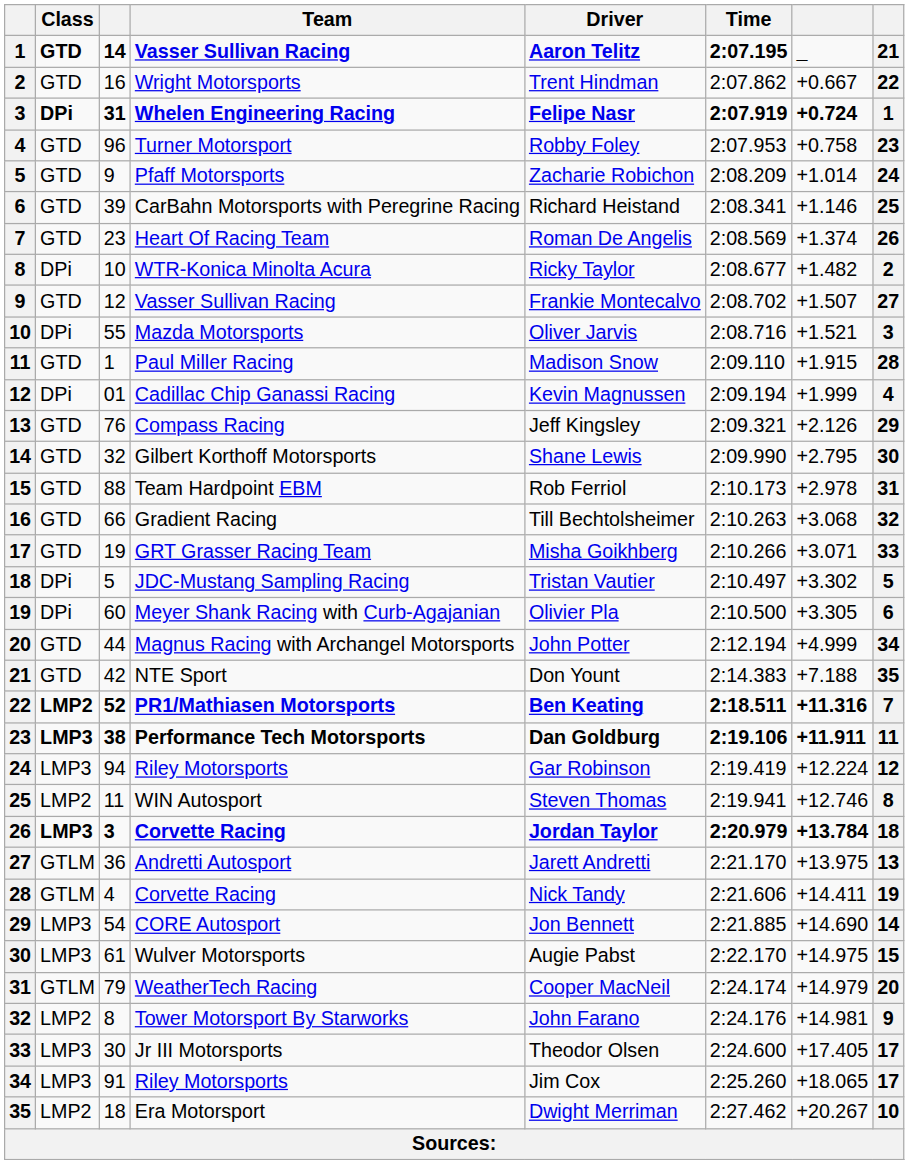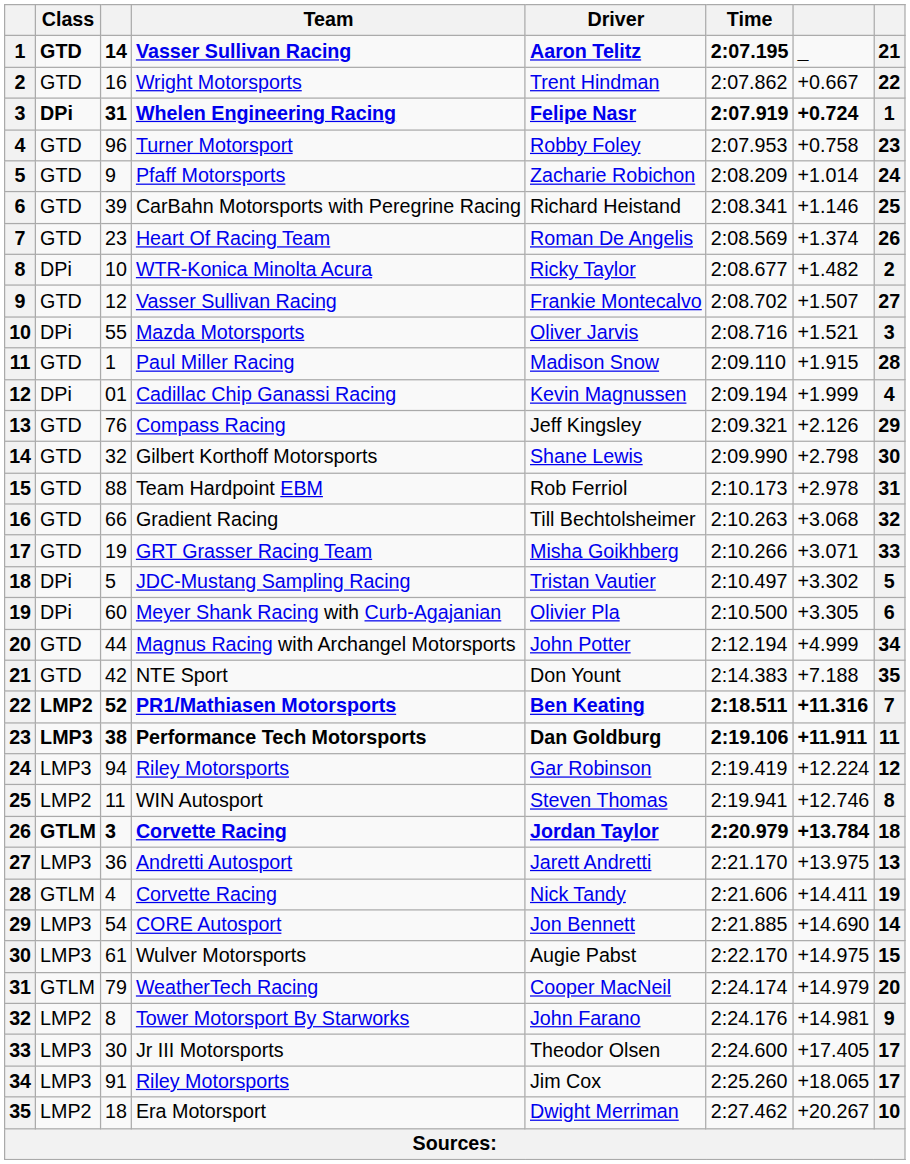 <table class="wikitable">
 <tr>
 <th scope="col"></th>
 <th scope="col">Class</th>
 <th scope="col"></th>
 <th scope="col">Team</th>
 <th scope="col">Driver</th>
 <th scope="col">Time</th>
 <th scope="col"></th>
 <th scope="col"></th>
 </tr>
 <tr style="font-weight:bold">
 <th scope="row">1</th>
 <td>GTD</td>
 <td>14</td>
 <td> <a href='#'>Vasser Sullivan Racing</a></td>
 <td> <a href='#'>Aaron Telitz</a></td>
 <td>2:07.195</td>
 <td><strong>_</strong></td>
 <th><strong>21</strong></th>
 </tr>
 <tr>
 <th scope="row">2</th>
 <td>GTD</td>
 <td>16</td>
 <td> <a href='#'>Wright Motorsports</a></td>
 <td> <a href='#'>Trent Hindman</a></td>
 <td>2:07.862</td>
 <td>+0.667</td>
 <th>22</th>
 </tr>
 <tr style="font-weight:bold">
 <th scope="row">3</th>
 <td>DPi</td>
 <td>31</td>
 <td> <a href='#'>Whelen Engineering Racing</a></td>
 <td> <a href='#'>Felipe Nasr</a></td>
 <td>2:07.919</td>
 <td>+0.724</td>
 <th>1</th>
 </tr>
 <tr>
 <th scope="row">4</th>
 <td>GTD</td>
 <td>96</td>
 <td> <a href='#'>Turner Motorsport</a></td>
 <td> <a href='#'>Robby Foley</a></td>
 <td>2:07.953</td>
 <td>+0.758</td>
 <th>23</th>
 </tr>
 <tr>
 <th scope="row">5</th>
 <td>GTD</td>
 <td>9</td>
 <td> <a href='#'>Pfaff Motorsports</a></td>
 <td> <a href='#'>Zacharie Robichon</a></td>
 <td>2:08.209</td>
 <td>+1.014</td>
 <th>24</th>
 </tr>
 <tr>
 <th scope="row">6</th>
 <td>GTD</td>
 <td>39</td>
 <td> CarBahn Motorsports with Peregrine Racing</td>
 <td> Richard Heistand</td>
 <td>2:08.341</td>
 <td>+1.146</td>
 <th>25</th>
 </tr>
 <tr>
 <th scope="row">7</th>
 <td>GTD</td>
 <td>23</td>
 <td> <a href='#'>Heart Of Racing Team</a></td>
 <td> <a href='#'>Roman De Angelis</a></td>
 <td>2:08.569</td>
 <td>+1.374</td>
 <th>26</th>
 </tr>
 <tr>
 <th scope="row">8</th>
 <td>DPi</td>
 <td>10</td>
 <td> <a href='#'>WTR-Konica Minolta Acura</a></td>
 <td> <a href='#'>Ricky Taylor</a></td>
 <td>2:08.677</td>
 <td>+1.482</td>
 <th>2</th>
 </tr>
 <tr>
 <th scope="row">9</th>
 <td>GTD</td>
 <td>12</td>
 <td> <a href='#'>Vasser Sullivan Racing</a></td>
 <td> <a href='#'>Frankie Montecalvo</a></td>
 <td>2:08.702</td>
 <td>+1.507</td>
 <th>27</th>
 </tr>
 <tr>
 <th scope="row">10</th>
 <td>DPi</td>
 <td>55</td>
 <td> <a href='#'>Mazda Motorsports</a></td>
 <td> <a href='#'>Oliver Jarvis</a></td>
 <td>2:08.716</td>
 <td>+1.521</td>
 <th>3</th>
 </tr>
 <tr>
 <th scope="row">11</th>
 <td>GTD</td>
 <td>1</td>
 <td> <a href='#'>Paul Miller Racing</a></td>
 <td> <a href='#'>Madison Snow</a></td>
 <td>2:09.110</td>
 <td>+1.915</td>
 <th>28</th>
 </tr>
 <tr>
 <th scope="row">12</th>
 <td>DPi</td>
 <td>01</td>
 <td> <a href='#'>Cadillac Chip Ganassi Racing</a></td>
 <td> <a href='#'>Kevin Magnussen</a></td>
 <td>2:09.194</td>
 <td>+1.999</td>
 <th>4</th>
 </tr>
 <tr>
 <th scope="row">13</th>
 <td>GTD</td>
 <td>76</td>
 <td> <a href='#'>Compass Racing</a></td>
 <td> Jeff Kingsley</td>
 <td>2:09.321</td>
 <td>+2.126</td>
 <th>29</th>
 </tr>
 <tr>
 <th scope="row">14</th>
 <td>GTD</td>
 <td>32</td>
 <td> Gilbert Korthoff Motorsports</td>
 <td> <a href='#'>Shane Lewis</a></td>
 <td>2:09.990</td>
-<td>+2.795</td>
+<td>+2.798</td>
 <th>30</th>
 </tr>
 <tr>
 <th scope="row">15</th>
 <td>GTD</td>
 <td>88</td>
 <td> Team Hardpoint <a href='#'>EBM</a></td>
 <td> Rob Ferriol</td>
 <td>2:10.173</td>
 <td>+2.978</td>
 <th>31</th>
 </tr>
 <tr>
 <th scope="row">16</th>
 <td>GTD</td>
 <td>66</td>
 <td> Gradient Racing</td>
 <td> Till Bechtolsheimer</td>
 <td>2:10.263</td>
 <td>+3.068</td>
 <th>32</th>
 </tr>
 <tr>
 <th scope="row">17</th>
 <td>GTD</td>
 <td>19</td>
 <td> <a href='#'>GRT Grasser Racing Team</a></td>
 <td> <a href='#'>Misha Goikhberg</a></td>
 <td>2:10.266</td>
 <td>+3.071</td>
 <th>33</th>
 </tr>
 <tr>
 <th scope="row">18</th>
 <td>DPi</td>
 <td>5</td>
 <td> <a href='#'>JDC-Mustang Sampling Racing</a></td>
 <td> <a href='#'>Tristan Vautier</a></td>
 <td>2:10.497</td>
 <td>+3.302</td>
 <th>5</th>
 </tr>
 <tr>
 <th scope="row">19</th>
 <td>DPi</td>
 <td>60</td>
 <td> <a href='#'>Meyer Shank Racing</a> with <a href='#'>Curb-Agajanian</a></td>
 <td> <a href='#'>Olivier Pla</a></td>
 <td>2:10.500</td>
 <td>+3.305</td>
 <th>6</th>
 </tr>
 <tr>
 <th scope="row">20</th>
 <td>GTD</td>
 <td>44</td>
 <td> <a href='#'>Magnus Racing</a> with Archangel Motorsports</td>
 <td> <a href='#'>John Potter</a></td>
 <td>2:12.194</td>
 <td>+4.999</td>
 <th>34</th>
 </tr>
 <tr>
 <th scope="row">21</th>
 <td>GTD</td>
 <td>42</td>
 <td> NTE Sport</td>
 <td> Don Yount</td>
 <td>2:14.383</td>
 <td>+7.188</td>
 <th>35</th>
 </tr>
 <tr style="font-weight:bold">
 <th scope="row">22</th>
 <td>LMP2</td>
 <td>52</td>
 <td> <a href='#'>PR1/Mathiasen Motorsports</a></td>
 <td> <a href='#'>Ben Keating</a></td>
 <td>2:18.511</td>
 <td>+11.316</td>
 <th>7</th>
 </tr>
 <tr style="font-weight:bold">
 <th scope="row">23</th>
 <td>LMP3</td>
 <td>38</td>
 <td> Performance Tech Motorsports</td>
 <td> Dan Goldburg</td>
 <td>2:19.106</td>
 <td>+11.911</td>
 <th>11</th>
 </tr>
 <tr>
 <th scope="row">24</th>
 <td>LMP3</td>
 <td>94</td>
 <td> <a href='#'>Riley Motorsports</a></td>
 <td> <a href='#'>Gar Robinson</a></td>
 <td>2:19.419</td>
 <td>+12.224</td>
 <th>12</th>
 </tr>
 <tr>
 <th scope="row">25</th>
 <td>LMP2</td>
 <td>11</td>
 <td> WIN Autosport</td>
 <td> <a href='#'>Steven Thomas</a></td>
 <td>2:19.941</td>
 <td>+12.746</td>
 <th>8</th>
 </tr>
 <tr style="font-weight:bold">
 <th scope="row">26</th>
-<td>LMP3</td>
+<td>GTLM</td>
 <td>3</td>
 <td> <a href='#'>Corvette Racing</a></td>
 <td> <a href='#'>Jordan Taylor</a></td>
 <td>2:20.979</td>
 <td>+13.784</td>
 <th>18</th>
 </tr>
 <tr>
 <th scope="row">27</th>
-<td>GTLM</td>
+<td>LMP3</td>
 <td>36</td>
 <td> <a href='#'>Andretti Autosport</a></td>
 <td> <a href='#'>Jarett Andretti</a></td>
 <td>2:21.170</td>
 <td>+13.975</td>
 <th>13</th>
 </tr>
 <tr>
 <th scope="row">28</th>
 <td>GTLM</td>
 <td>4</td>
 <td> <a href='#'>Corvette Racing</a></td>
 <td> <a href='#'>Nick Tandy</a></td>
 <td>2:21.606</td>
 <td>+14.411</td>
 <th>19</th>
 </tr>
 <tr>
 <th scope="row">29</th>
 <td>LMP3</td>
 <td>54</td>
 <td> <a href='#'>CORE Autosport</a></td>
 <td> <a href='#'>Jon Bennett</a></td>
 <td>2:21.885</td>
 <td>+14.690</td>
 <th>14</th>
 </tr>
 <tr>
 <th scope="row">30</th>
 <td>LMP3</td>
 <td>61</td>
 <td> Wulver Motorsports</td>
 <td> Augie Pabst</td>
 <td>2:22.170</td>
 <td>+14.975</td>
 <th>15</th>
 </tr>
 <tr>
 <th scope="row">31</th>
 <td>GTLM</td>
 <td>79</td>
 <td> <a href='#'>WeatherTech Racing</a></td>
 <td> <a href='#'>Cooper MacNeil</a></td>
 <td>2:24.174</td>
 <td>+14.979</td>
 <th>20</th>
 </tr>
 <tr>
 <th scope="row">32</th>
 <td>LMP2</td>
 <td>8</td>
 <td> <a href='#'>Tower Motorsport By Starworks</a></td>
 <td> <a href='#'>John Farano</a></td>
 <td>2:24.176</td>
 <td>+14.981</td>
 <th>9</th>
 </tr>
 <tr>
 <th scope="row">33</th>
 <td>LMP3</td>
 <td>30</td>
 <td> Jr III Motorsports</td>
 <td> Theodor Olsen</td>
 <td>2:24.600</td>
 <td>+17.405</td>
 <th>17</th>
 </tr>
 <tr>
 <th scope="row">34</th>
 <td>LMP3</td>
 <td>91</td>
 <td> <a href='#'>Riley Motorsports</a></td>
 <td> Jim Cox</td>
 <td>2:25.260</td>
 <td>+18.065</td>
 <th>17</th>
 </tr>
 <tr>
 <th scope="row">35</th>
 <td>LMP2</td>
 <td>18</td>
 <td> Era Motorsport</td>
 <td> <a href='#'>Dwight Merriman</a></td>
 <td>2:27.462</td>
 <td>+20.267</td>
 <th>10</th>
 </tr>
 <tr>
 <th colspan="8">Sources:</th>
 </tr>
 <tr>
 </tr>
 </table>
